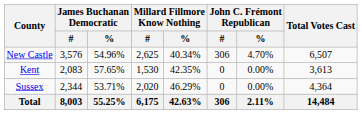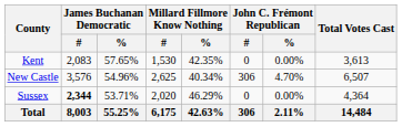 <table class="wikitable sortable">
 <tr>
 <th rowspan="2">County</th>
 <th colspan="2">James Buchanan<br>Democratic</th>
 <th colspan="2">Millard Fillmore<br>Know Nothing</th>
 <th colspan="2">John C. Frémont<br>Republican</th>
 <th rowspan="2">Total Votes Cast</th>
 </tr>
 <tr style="text-align:center;">
 <th>#</th>
 <th>%</th>
 <th>#</th>
 <th>%</th>
 <th>#</th>
 <th>%</th>
 </tr>
 <tr style="text-align:center;">
+<td><a href='#'>Kent</a></td>
+<td>2,083</td>
+<td>57.65%</td>
+<td>1,530</td>
+<td>42.35%</td>
+<td>0</td>
+<td>0.00%</td>
+<td>3,613</td>
+</tr>
+<tr style="text-align:center;">
 <td><a href='#'>New Castle</a></td>
 <td>3,576</td>
 <td>54.96%</td>
 <td>2,625</td>
 <td>40.34%</td>
 <td>306</td>
 <td>4.70%</td>
 <td>6,507</td>
 </tr>
 <tr style="text-align:center;">
-<td><a href='#'>Kent</a></td>
-<td>2,083</td>
-<td>57.65%</td>
-<td>1,530</td>
-<td>42.35%</td>
-<td>0</td>
-<td>0.00%</td>
-<td>3,613</td>
-</tr>
-<tr style="text-align:center;">
 <td><a href='#'>Sussex</a></td>
-<td>2,344</td>
+<td><strong>2,344</strong></td>
 <td>53.71%</td>
 <td>2,020</td>
 <td>46.29%</td>
 <td>0</td>
 <td>0.00%</td>
 <td>4,364</td>
 </tr>
 <tr style="text-align:center;">
 <th>Total</th>
 <th>8,003</th>
 <th>55.25%</th>
 <th>6,175</th>
 <th>42.63%</th>
 <th>306</th>
 <th>2.11%</th>
 <th>14,484</th>
 </tr>
 </table>
